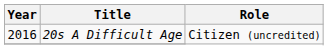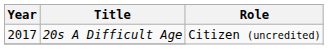 <table class="wikitable sortable">
 <tr>
 <th>Year</th>
 <th>Title</th>
 <th>Role</th>
 </tr>
 <tr>
-<td>2016</td>
+<td>2017</td>
 <td><em>20s A Difficult Age</em></td>
 <td rowspan="3">Citizen <small>(uncredited)</small></td>
 </tr>
 <tr>
 </tr>
 </table>
